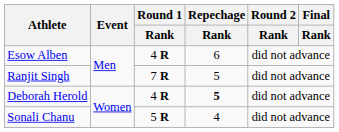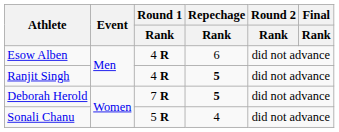 <table class=wikitable style="text-align:center; font-size:90%">
 <tr>
 <th rowspan="2">Athlete</th>
 <th rowspan="2">Event</th>
 <th>Round 1</th>
 <th>Repechage</th>
 <th>Round 2</th>
 <th>Final</th>
 </tr>
 <tr>
 <th>Rank</th>
 <th>Rank</th>
 <th>Rank</th>
 <th>Rank</th>
 </tr>
 <tr>
 <td align=left><a href='#'>Esow Alben</a></td>
 <td align=left rowspan="2"><a href='#'>Men</a></td>
 <td>4 <strong>R</strong></td>
 <td>6</td>
 <td colspan="2">did not advance</td>
 </tr>
 <tr>
 <td align=left><a href='#'>Ranjit Singh</a></td>
-<td>7 <strong>R</strong></td>
-<td>5</td>
+<td>4 <strong>R</strong></td>
+<td><strong>5</strong></td>
 <td colspan="2">did not advance</td>
 </tr>
 <tr>
 <td align=left><a href='#'>Deborah Herold</a></td>
 <td align=left rowspan="2"><a href='#'>Women</a></td>
-<td>4 <strong>R</strong></td>
+<td>7 <strong>R</strong></td>
 <td><strong>5</strong></td>
 <td colspan="3">did not advance</td>
 </tr>
 <tr>
 <td align=left><a href='#'>Sonali Chanu</a></td>
 <td>5 <strong>R</strong></td>
 <td>4</td>
 <td colspan="3">did not advance</td>
 </tr>
 </table>
